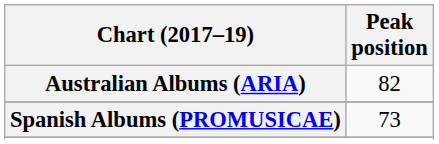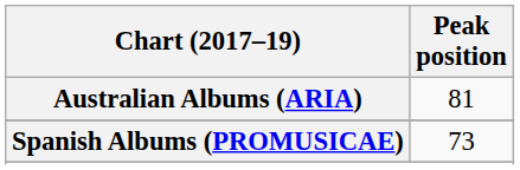 <table class="wikitable sortable plainrowheaders" style="text-align:center">
 <tr>
 <th scope="col">Chart (2017–19)</th>
 <th scope="col">Peak<br>position</th>
 </tr>
 <tr>
 <th scope="row">Australian Albums (<a href='#'>ARIA</a>)</th>
-<td>82</td>
+<td>81</td>
 </tr>
 <tr>
 </tr>
 <tr>
 </tr>
 <tr>
 </tr>
 <tr>
 </tr>
 <tr>
 </tr>
 <tr>
 </tr>
 <tr>
 </tr>
 <tr>
 </tr>
 <tr>
 </tr>
 <tr>
 <th scope="row">Spanish Albums (<a href='#'>PROMUSICAE</a>)</th>
 <td>73</td>
 </tr>
 <tr>
 </tr>
 <tr>
 </tr>
 </table>
